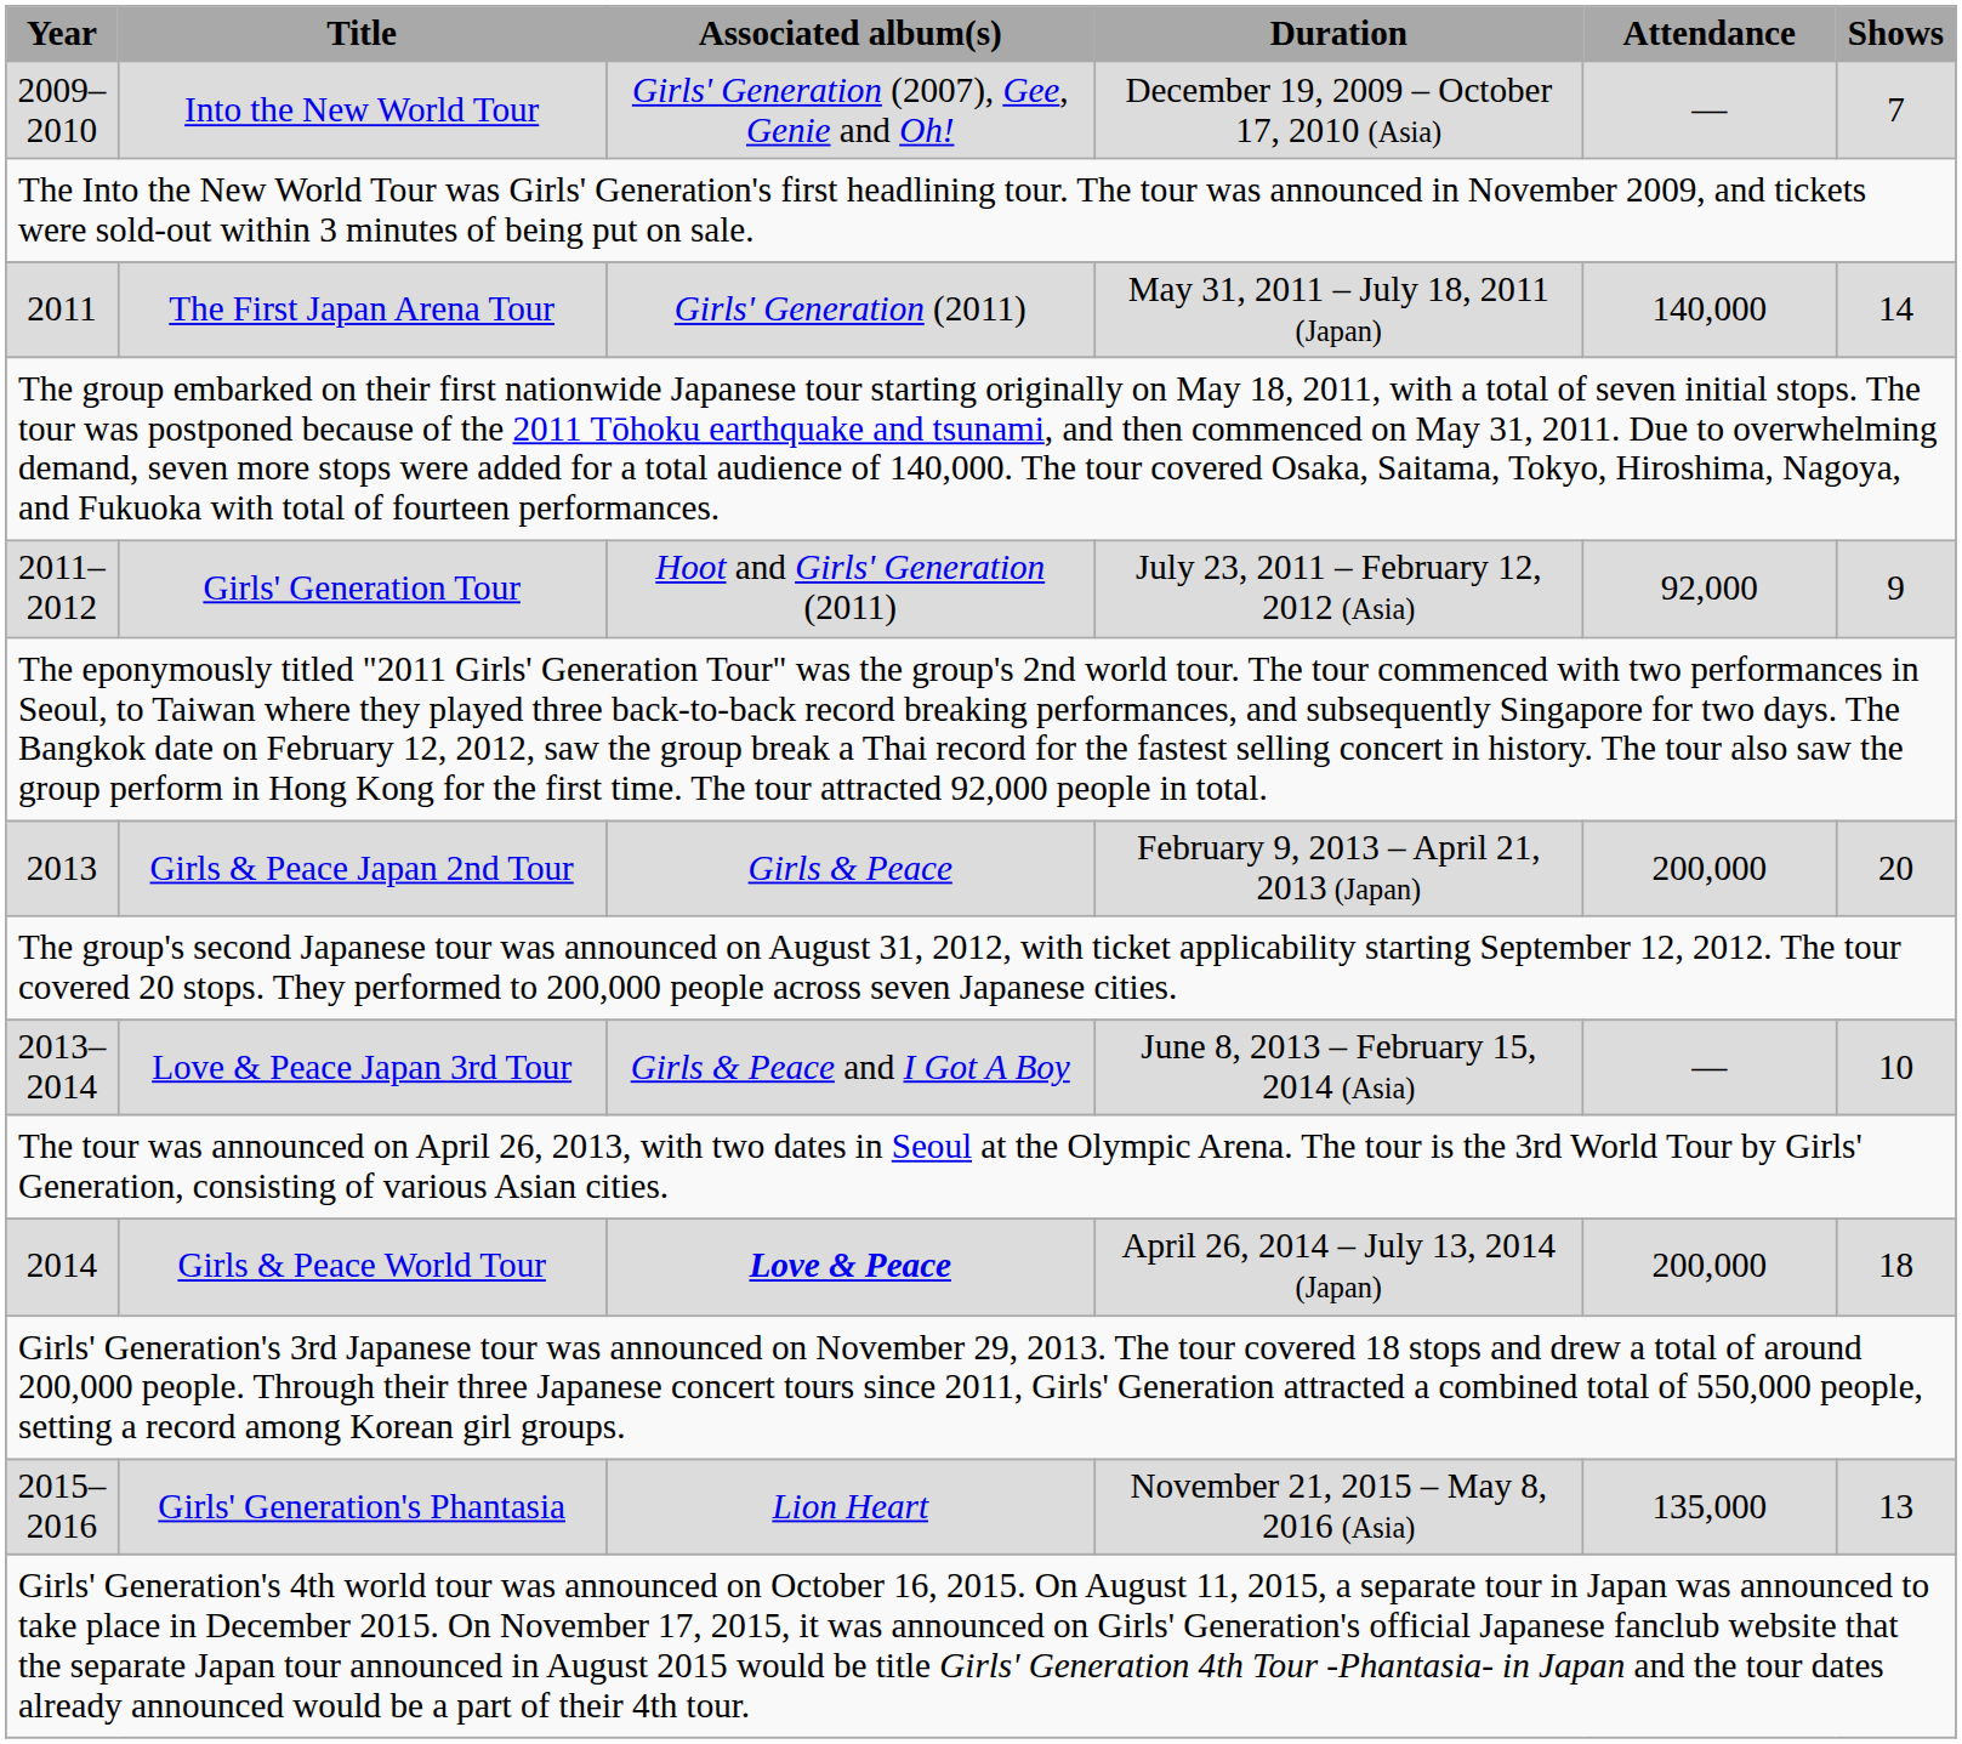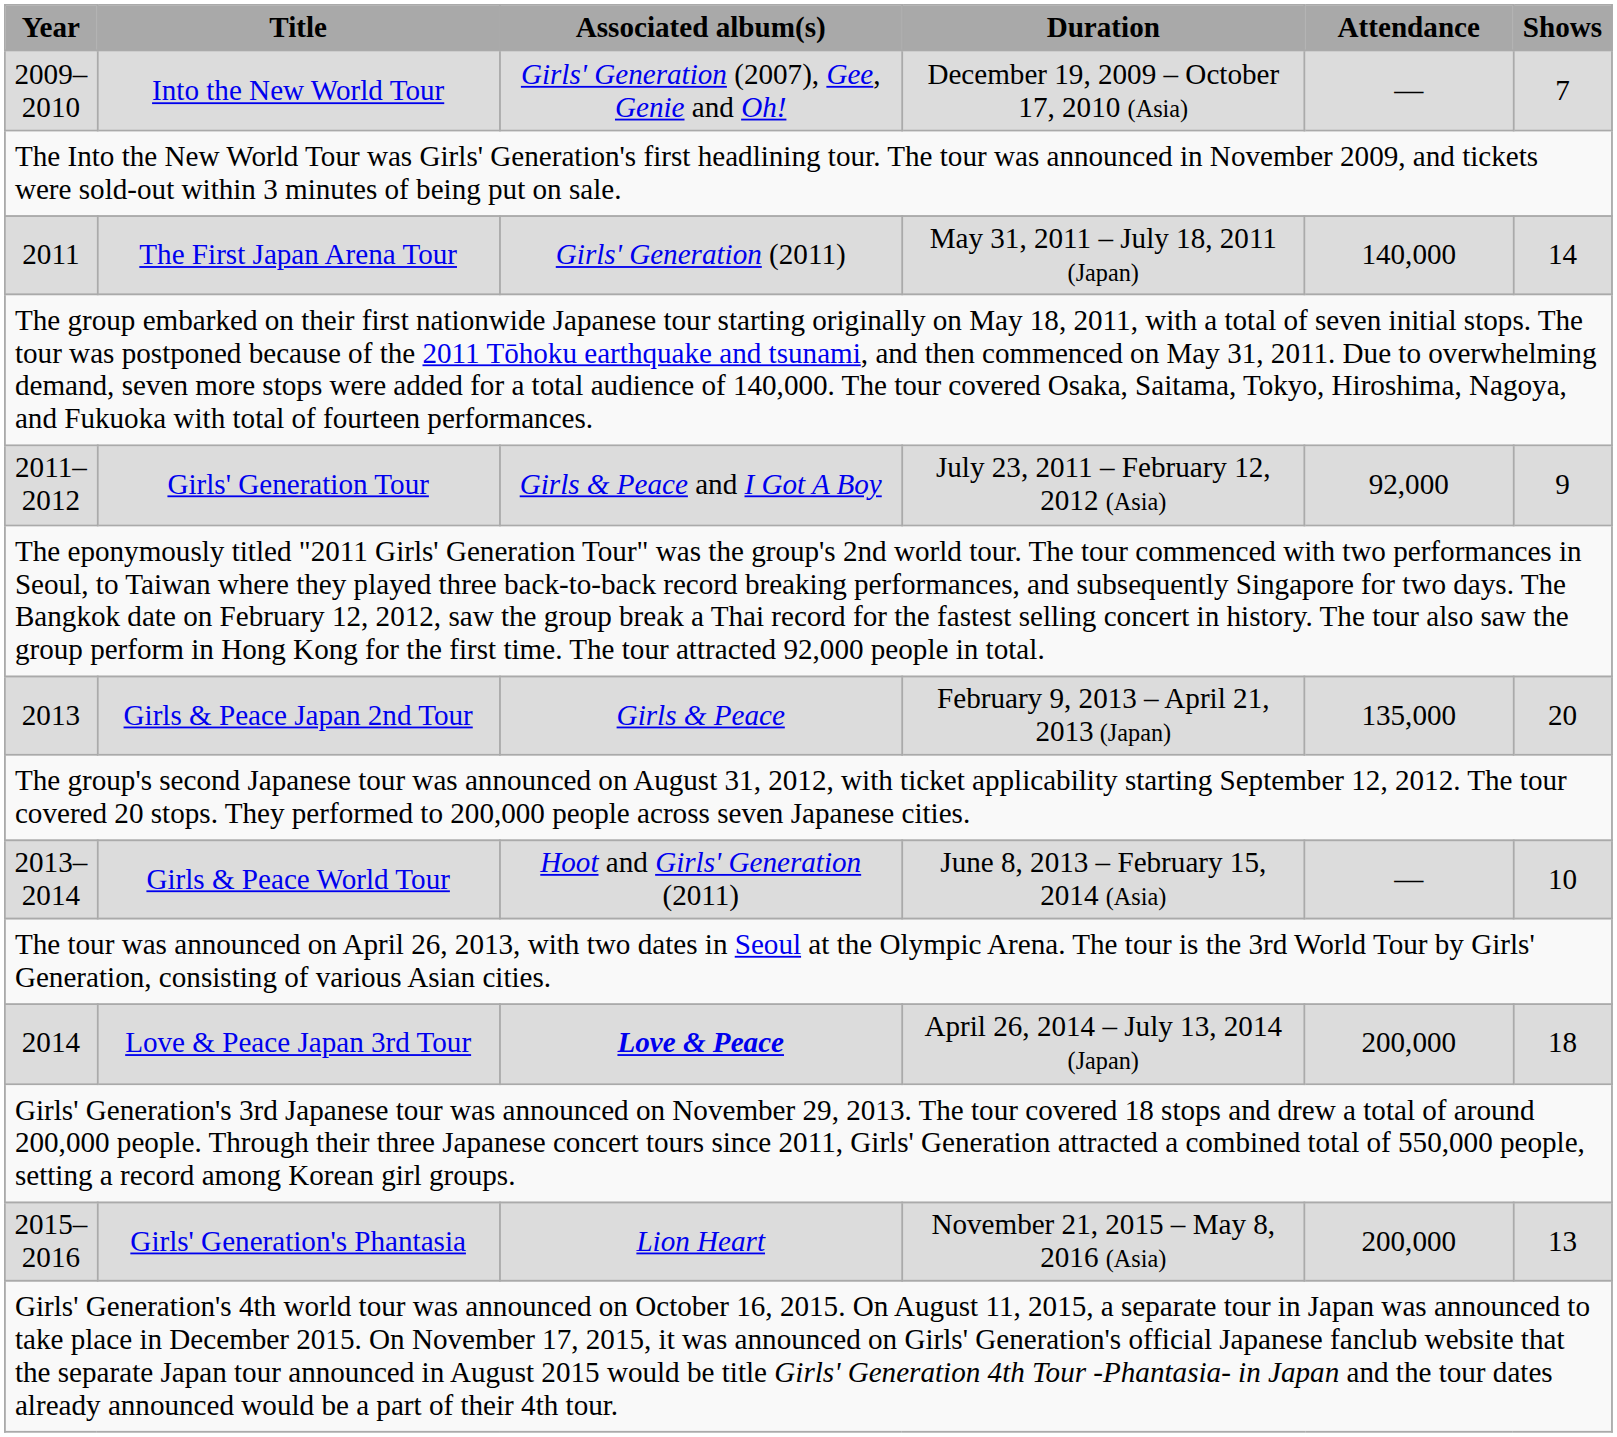 <table class="wikitable" width="100%" border="1">
 <tr>
 <th width=20 style="background-color: #A9A9A9;">Year</th>
 <th width=200 style="background-color: #A9A9A9;">Title</th>
 <th width=200 style="background-color: #A9A9A9;">Associated album(s)</th>
 <th width=200 style="background-color: #A9A9A9;">Duration</th>
 <th width=100 style="background-color: #A9A9A9;">Attendance</th>
 <th width="20" style="background-color: #A9A9A9;">Shows</th>
 </tr>
 <tr>
 <td style="background-color: #DCDCDC;" align="center">2009–2010</td>
 <td style="background-color: #DCDCDC;" align="center"><a href='#'>Into the New World Tour</a></td>
 <td style="background-color: #DCDCDC;" align="center"><em><a href='#'>Girls' Generation</a></em> (2007), <em><a href='#'>Gee</a></em>, <em><a href='#'>Genie</a></em> and <em><a href='#'>Oh!</a></em></td>
 <td style="background-color: #DCDCDC;" align="center">December 19, 2009 – October 17, 2010 <small>(Asia)</small></td>
 <td style="background-color: #DCDCDC;" align="center">—</td>
 <td style="background-color: #DCDCDC;" align="center">7</td>
 </tr>
 <tr>
 <td colspan="7" style="border-bottom-width:1px; padding:5px;">The Into the New World Tour was Girls' Generation's first headlining tour. The tour was announced in November 2009, and tickets were sold-out within 3 minutes of being put on sale.</td>
 </tr>
 <tr>
 <td style="background-color: #DCDCDC;" align="center">2011</td>
 <td style="background-color: #DCDCDC;" align="center"><a href='#'>The First Japan Arena Tour</a></td>
 <td style="background-color: #DCDCDC;" align="center"><em><a href='#'>Girls' Generation</a></em> (2011)</td>
 <td style="background-color: #DCDCDC;" align="center">May 31, 2011 – July 18, 2011 <small>(Japan)</small></td>
 <td style="background-color: #DCDCDC;" align="center">140,000</td>
 <td style="background-color: #DCDCDC;" align="center">14</td>
 </tr>
 <tr>
 <td colspan="7" style="border-bottom-width:1px; padding:5px;">The group embarked on their first nationwide Japanese tour starting originally on May 18, 2011, with a total of seven initial stops. The tour was postponed because of the <a href='#'>2011 Tōhoku earthquake and tsunami</a>, and then commenced on May 31, 2011. Due to overwhelming demand, seven more stops were added for a total audience of 140,000. The tour covered Osaka, Saitama, Tokyo, Hiroshima, Nagoya, and Fukuoka with total of fourteen performances.</td>
 </tr>
 <tr>
 <td style="background-color: #DCDCDC;" align="center">2011–2012</td>
 <td style="background-color: #DCDCDC;" align="center"><a href='#'>Girls' Generation Tour</a></td>
-<td style="background-color: #DCDCDC;" align="center"><em><a href='#'>Hoot</a></em> and <em><a href='#'>Girls' Generation</a></em> (2011)</td>
+<td style="background-color: #DCDCDC;" align="center"><em><a href='#'>Girls & Peace</a></em> and <em><a href='#'>I Got A Boy</a></em></td>
 <td style="background-color: #DCDCDC;" align="center">July 23, 2011 – February 12, 2012 <small>(Asia)</small></td>
 <td style="background-color: #DCDCDC;" align="center">92,000</td>
 <td style="background-color: #DCDCDC;" align="center">9</td>
 </tr>
 <tr>
 <td colspan="7" style="border-bottom-width:1px; padding:5px;">The eponymously titled "2011 Girls' Generation Tour" was the group's 2nd world tour. The tour commenced with two performances in Seoul, to Taiwan where they played three back-to-back record breaking performances, and subsequently Singapore for two days. The Bangkok date on February 12, 2012, saw the group break a Thai record for the fastest selling concert in history. The tour also saw the group perform in Hong Kong for the first time. The tour attracted 92,000 people in total.</td>
 </tr>
 <tr>
 <td style="background-color: #DCDCDC;" align="center">2013</td>
 <td style="background-color: #DCDCDC;" align="center"><a href='#'>Girls & Peace Japan 2nd Tour</a></td>
 <td style="background-color: #DCDCDC;" align="center"><em><a href='#'>Girls & Peace</a></em></td>
 <td style="background-color: #DCDCDC;" align="center">February 9, 2013 – April 21, 2013<small> (Japan)</small></td>
-<td style="background-color: #DCDCDC;" align="center">200,000</td>
+<td style="background-color: #DCDCDC;" align="center">135,000</td>
 <td style="background-color: #DCDCDC;" align="center">20</td>
 </tr>
 <tr>
 <td colspan="7" style="border-bottom-width:1px; padding:5px;">The group's second Japanese tour was announced on August 31, 2012, with ticket applicability starting September 12, 2012. The tour covered 20 stops. They performed to 200,000 people across seven Japanese cities.</td>
 </tr>
 <tr>
 <td style="background-color: #DCDCDC;" align="center">2013–2014</td>
-<td style="background-color: #DCDCDC;" align="center"><a href='#'>Love & Peace Japan 3rd Tour</a></td>
-<td style="background-color: #DCDCDC;" align="center"><em><a href='#'>Girls & Peace</a></em> and <em><a href='#'>I Got A Boy</a></em></td>
+<td style="background-color: #DCDCDC;" align="center"><a href='#'>Girls & Peace World Tour</a></td>
+<td style="background-color: #DCDCDC;" align="center"><em><a href='#'>Hoot</a></em> and <em><a href='#'>Girls' Generation</a></em> (2011)</td>
 <td style="background-color: #DCDCDC;" align="center">June 8, 2013 – February 15, 2014 <small>(Asia)</small></td>
 <td style="background-color: #DCDCDC;" align="center">—</td>
 <td style="background-color: #DCDCDC;" align="center">10</td>
 </tr>
 <tr>
 <td colspan="7" style="border-bottom-width:1px; padding:5px;">The tour was announced on April 26, 2013, with two dates in <a href='#'>Seoul</a> at the Olympic Arena. The tour is the 3rd World Tour by Girls' Generation, consisting of various Asian cities.</td>
 </tr>
 <tr>
 <td style="background-color: #DCDCDC;" align="center">2014</td>
-<td style="background-color: #DCDCDC;" align="center"><a href='#'>Girls & Peace World Tour</a></td>
+<td style="background-color: #DCDCDC;" align="center"><a href='#'>Love & Peace Japan 3rd Tour</a></td>
 <td style="background-color: #DCDCDC;" align="center"><strong><em><a href='#'>Love & Peace</a></em></strong></td>
 <td style="background-color: #DCDCDC;" align="center">April 26, 2014 – July 13, 2014<small> (Japan)</small></td>
 <td style="background-color: #DCDCDC;" align="center">200,000</td>
 <td style="background-color: #DCDCDC;" align="center">18</td>
 </tr>
 <tr>
 <td colspan="7" style="border-bottom-width:1px; padding:5px;">Girls' Generation's 3rd Japanese tour was announced on November 29, 2013. The tour covered 18 stops and drew a total of around 200,000 people. Through their three Japanese concert tours since 2011, Girls' Generation attracted a combined total of 550,000 people, setting a record among Korean girl groups.</td>
 </tr>
 <tr>
 <td style="background-color: #DCDCDC;" align="center">2015–2016</td>
 <td style="background-color: #DCDCDC;" align="center"><a href='#'>Girls' Generation's Phantasia</a></td>
 <td style="background-color: #DCDCDC;" align="center"><em><a href='#'>Lion Heart</a></em></td>
 <td style="background-color: #DCDCDC;" align="center">November 21, 2015 – May 8, 2016 <small>(Asia)</small></td>
-<td style="background-color: #DCDCDC;" align="center">135,000</td>
+<td style="background-color: #DCDCDC;" align="center">200,000</td>
 <td style="background-color:#DCDCDC;" align="center">13</td>
 </tr>
 <tr>
 <td colspan="7" style="border-bottom-width:1px; padding:5px;">Girls' Generation's 4th world tour was announced on October 16, 2015. On August 11, 2015, a separate tour in Japan was announced to take place in December 2015. On November 17, 2015, it was announced on Girls' Generation's official Japanese fanclub website that the separate Japan tour announced in August 2015 would be title <em>Girls' Generation 4th Tour -Phantasia- in Japan</em> and the tour dates already announced would be a part of their 4th tour.</td>
 </tr>
 </table>
